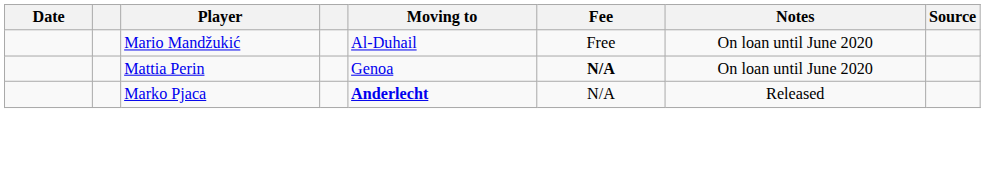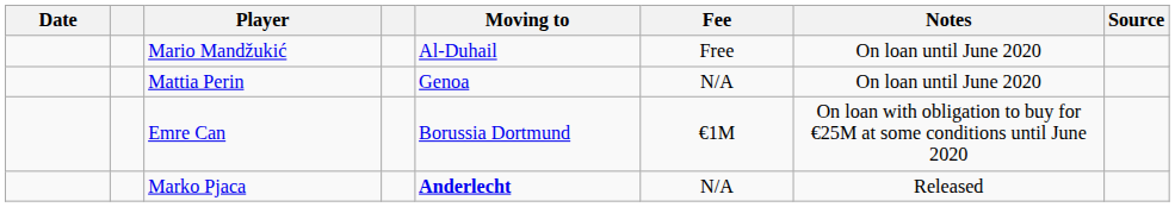 <table class="wikitable sortable">
 <tr>
 <th style="width:80px;">Date</th>
 <th style="width:20px;"></th>
 <th style="width:190px;">Player</th>
 <th style="width:20px;"></th>
 <th style="width:180px;">Moving to</th>
 <th style="width:120px;" class="unsortable">Fee</th>
 <th style="width:250px;" class="unsortable">Notes</th>
 <th style="width:20px;">Source</th>
 </tr>
 <tr>
 <td></td>
 <td align="center"></td>
 <td> <a href='#'>Mario Mandžukić</a></td>
 <td align="center"></td>
 <td align=left> <a href='#'>Al-Duhail</a></td>
 <td align=center>Free</td>
 <td align=center>On loan until June 2020</td>
 <td></td>
 </tr>
 <tr>
 <td></td>
 <td align=center></td>
 <td> <a href='#'>Mattia Perin</a></td>
 <td align="center"></td>
 <td align=left> <a href='#'>Genoa</a></td>
-<td align=center><strong>N/A</strong></td>
+<td align=center>N/A</td>
 <td align=center>On loan until June 2020</td>
+<td></td>
+</tr>
+<tr>
+<td></td>
+<td align=center></td>
+<td> <a href='#'>Emre Can</a></td>
+<td align="center"></td>
+<td align=left> <a href='#'>Borussia Dortmund</a></td>
+<td align=center>€1M</td>
+<td align=center>On loan with obligation to buy for €25M at some conditions until June 2020</td>
 <td></td>
 </tr>
 <tr>
 <td></td>
 <td align="center"></td>
 <td> <a href='#'>Marko Pjaca</a></td>
 <td align="center"></td>
 <td align=left><strong> <a href='#'>Anderlecht</a></strong></td>
 <td align=center>N/A</td>
 <td align=center>Released</td>
 <td></td>
 </tr>
 </table>
